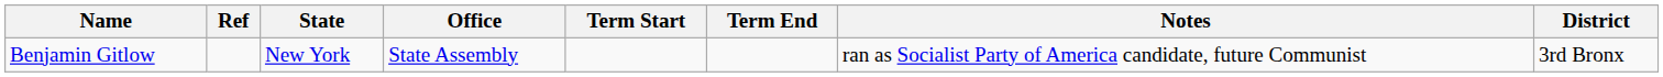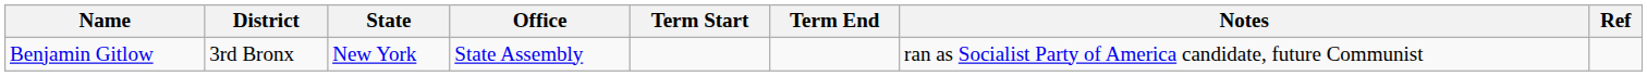 <table class="wikitable sortable" width=100%>
 <tr>
 <th>Name</th>
-<th>Ref</th>
+<th>District</th>
 <th>State</th>
 <th>Office</th>
 <th>Term Start</th>
 <th>Term End</th>
 <th>Notes</th>
-<th>District</th>
+<th>Ref</th>
 </tr>
 <tr>
 <td><a href='#'>Benjamin Gitlow</a></td>
-<td></td>
+<td>3rd Bronx</td>
 <td><a href='#'>New York</a></td>
 <td><a href='#'>State Assembly</a></td>
 <td></td>
 <td></td>
 <td>ran as <a href='#'>Socialist Party of America</a> candidate, future Communist</td>
-<td>3rd Bronx</td>
+<td></td>
 </tr>
 </table>
